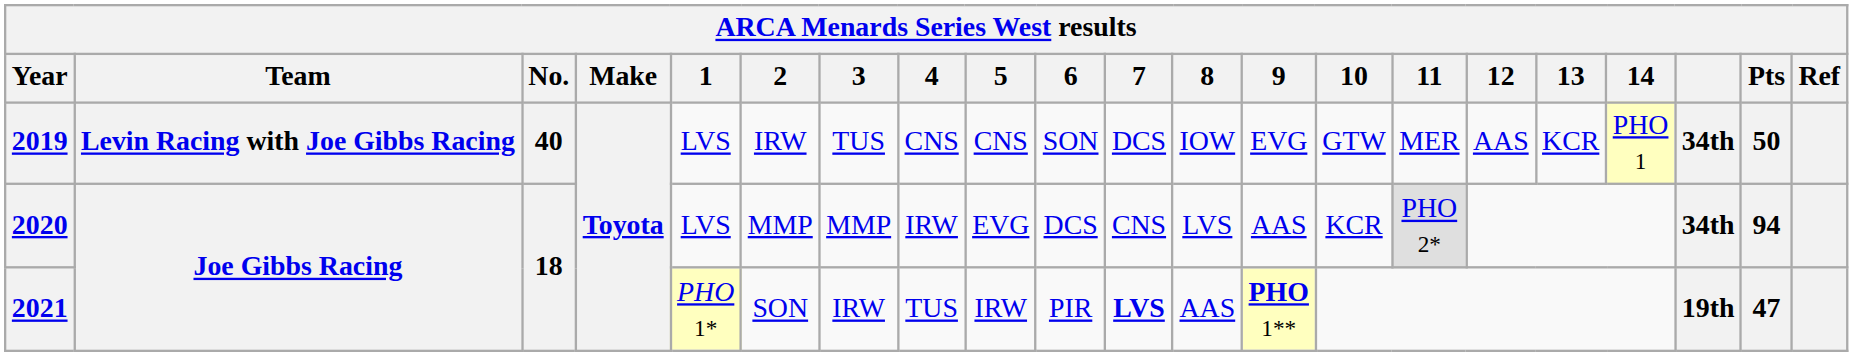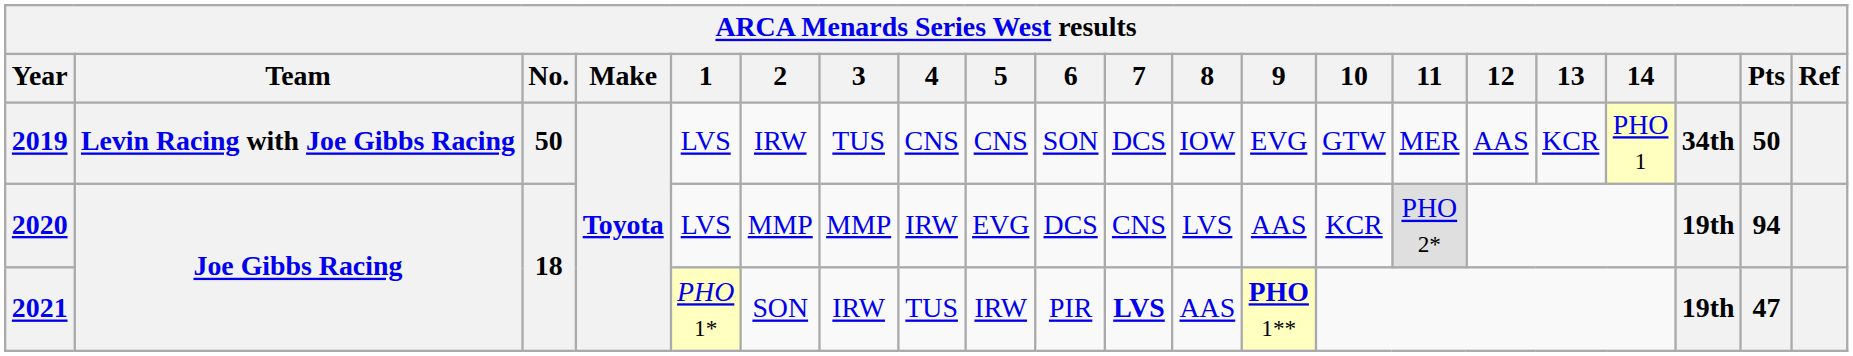 <table class="wikitable" style="text-align:center; font-size:75%">
 <tr>
 <th colspan=21><a href='#'>ARCA Menards Series West</a> results</th>
 </tr>
 <tr>
 <th>Year</th>
 <th>Team</th>
 <th>No.</th>
 <th>Make</th>
 <th>1</th>
 <th>2</th>
 <th>3</th>
 <th>4</th>
 <th>5</th>
 <th>6</th>
 <th>7</th>
 <th>8</th>
 <th>9</th>
 <th>10</th>
 <th>11</th>
 <th>12</th>
 <th>13</th>
 <th>14</th>
 <th></th>
 <th>Pts</th>
 <th>Ref</th>
 </tr>
 <tr>
 <th><a href='#'>2019</a></th>
 <th><a href='#'>Levin Racing</a> with <a href='#'>Joe Gibbs Racing</a></th>
-<th>40</th>
+<th>50</th>
 <th rowspan=3><a href='#'>Toyota</a></th>
 <td><a href='#'>LVS</a></td>
 <td><a href='#'>IRW</a></td>
 <td><a href='#'>TUS</a></td>
 <td><a href='#'>CNS</a></td>
 <td><a href='#'>CNS</a></td>
 <td><a href='#'>SON</a></td>
 <td><a href='#'>DCS</a></td>
 <td><a href='#'>IOW</a></td>
 <td><a href='#'>EVG</a></td>
 <td><a href='#'>GTW</a></td>
 <td><a href='#'>MER</a></td>
 <td><a href='#'>AAS</a></td>
 <td><a href='#'>KCR</a></td>
 <td style="background:#FFFFBF;"><a href='#'>PHO</a><br><small>1</small></td>
 <th>34th</th>
 <th>50</th>
 <th></th>
 </tr>
 <tr>
 <th><a href='#'>2020</a></th>
 <th rowspan=2><a href='#'>Joe Gibbs Racing</a></th>
 <th rowspan=2>18</th>
 <td><a href='#'>LVS</a></td>
 <td><a href='#'>MMP</a></td>
 <td><a href='#'>MMP</a></td>
 <td><a href='#'>IRW</a></td>
 <td><a href='#'>EVG</a></td>
 <td><a href='#'>DCS</a></td>
 <td><a href='#'>CNS</a></td>
 <td><a href='#'>LVS</a></td>
 <td><a href='#'>AAS</a></td>
 <td><a href='#'>KCR</a></td>
 <td style="background:#DFDFDF;"><a href='#'>PHO</a><br><small>2*</small></td>
 <td colspan=3></td>
-<th>34th</th>
+<th>19th</th>
 <th>94</th>
 <th></th>
 </tr>
 <tr>
 <th><a href='#'>2021</a></th>
 <td style="background:#FFFFBF;"><em><a href='#'>PHO</a></em><br><small>1*</small></td>
 <td><a href='#'>SON</a></td>
 <td><a href='#'>IRW</a></td>
 <td><a href='#'>TUS</a></td>
 <td><a href='#'>IRW</a></td>
 <td><a href='#'>PIR</a></td>
 <td><strong><a href='#'>LVS</a></strong></td>
 <td><a href='#'>AAS</a></td>
 <td style="background:#FFFFBF;"><strong><a href='#'>PHO</a></strong><br><small>1**</small></td>
 <td colspan=5></td>
 <th>19th</th>
 <th>47</th>
 <th></th>
 </tr>
 </table>
